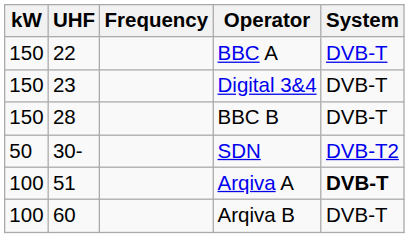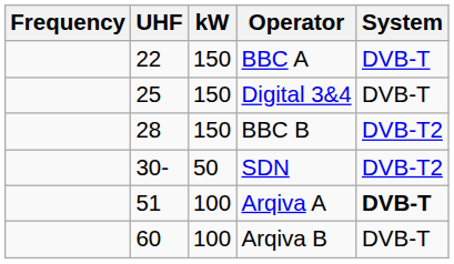 <table class="wikitable sortable">
 <tr>
+<th>Frequency</th>
+<th>UHF</th>
 <th>kW</th>
-<th>UHF</th>
-<th>Frequency</th>
 <th>Operator</th>
 <th>System</th>
 </tr>
 <tr>
+<td></td>
+<td>22</td>
 <td>150</td>
-<td>22</td>
-<td></td>
 <td><a href='#'>BBC</a> A</td>
 <td><a href='#'>DVB-T</a></td>
 </tr>
 <tr>
+<td></td>
+<td>25</td>
 <td>150</td>
-<td>23</td>
-<td></td>
 <td><a href='#'>Digital 3&4</a></td>
 <td>DVB-T</td>
 </tr>
 <tr>
+<td></td>
+<td>28</td>
 <td>150</td>
-<td>28</td>
-<td></td>
 <td>BBC B</td>
-<td>DVB-T</td>
+<td><a href='#'>DVB-T2</a></td>
 </tr>
 <tr>
+<td></td>
+<td>30-</td>
 <td>50</td>
-<td>30-</td>
-<td></td>
 <td><a href='#'>SDN</a></td>
 <td><a href='#'>DVB-T2</a></td>
 </tr>
 <tr>
+<td></td>
+<td>51</td>
 <td>100</td>
-<td>51</td>
-<td></td>
 <td><a href='#'>Arqiva</a> A</td>
 <td><strong>DVB-T</strong></td>
 </tr>
 <tr>
+<td></td>
+<td>60</td>
 <td>100</td>
-<td>60</td>
-<td></td>
 <td>Arqiva B</td>
 <td>DVB-T</td>
 </tr>
 </table>
